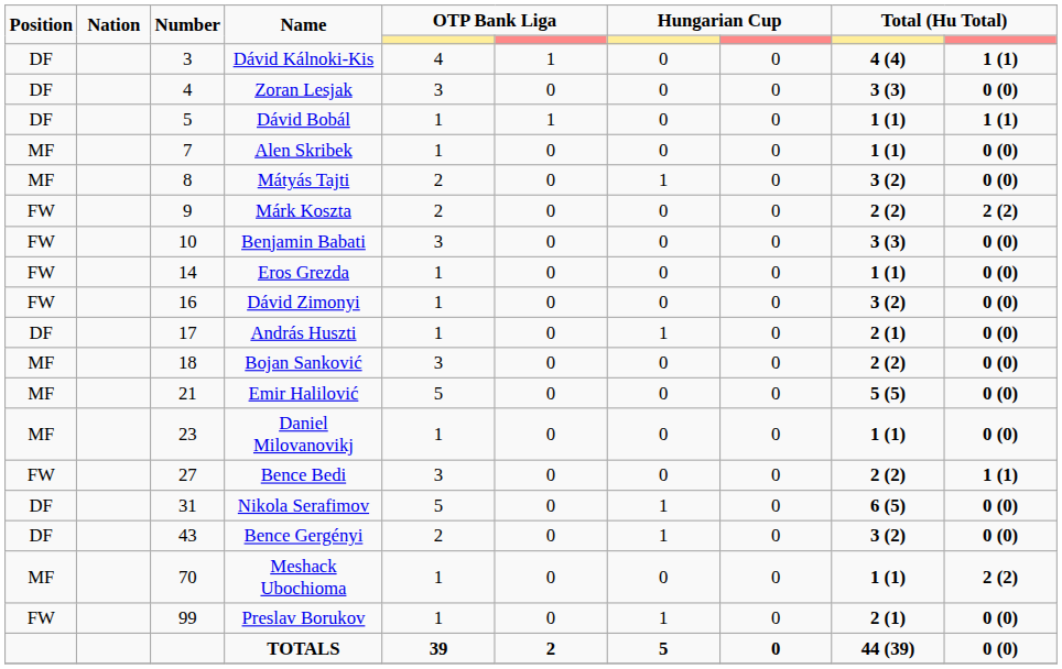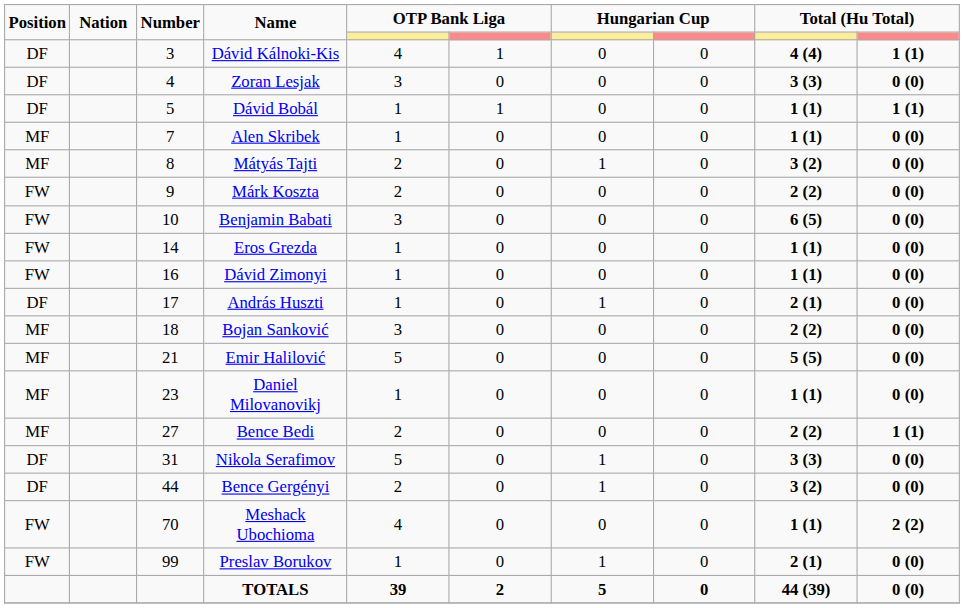 <table class="wikitable" style="font-size: 95%; text-align: center;">
 <tr>
 <td rowspan="2" width="5%" align="center"><strong>Position</strong></td>
 <td rowspan="2" width="7%" align="center"><strong>Nation</strong></td>
 <td rowspan="2" width="5%" align="center"><strong>Number</strong></td>
 <td rowspan="2" width="15%" align="center"><strong>Name</strong></td>
 <td colspan="2" align="center"><strong>OTP Bank Liga</strong></td>
 <td colspan="2" align="center"><strong>Hungarian Cup</strong></td>
 <td colspan="2" align="center"><strong>Total (Hu Total)</strong></td>
 </tr>
 <tr>
 <th width=60 style="background: #FFEE99"></th>
 <th width=60 style="background: #FF8888"></th>
 <th width=60 style="background: #FFEE99"></th>
 <th width=60 style="background: #FF8888"></th>
 <th width=60 style="background: #FFEE99"></th>
 <th width=60 style="background: #FF8888"></th>
 </tr>
 <tr>
 <td>DF</td>
 <td></td>
 <td>3</td>
 <td><a href='#'>Dávid Kálnoki-Kis</a></td>
 <td>4</td>
 <td>1</td>
 <td>0</td>
 <td>0</td>
 <td><strong>4 (4)</strong></td>
 <td><strong>1 (1)</strong></td>
 </tr>
 <tr>
 <td>DF</td>
 <td></td>
 <td>4</td>
 <td><a href='#'>Zoran Lesjak</a></td>
 <td>3</td>
 <td>0</td>
 <td>0</td>
 <td>0</td>
 <td><strong>3 (3)</strong></td>
 <td><strong>0 (0)</strong></td>
 </tr>
 <tr>
 <td>DF</td>
 <td></td>
 <td>5</td>
 <td><a href='#'>Dávid Bobál</a></td>
 <td>1</td>
 <td>1</td>
 <td>0</td>
 <td>0</td>
 <td><strong>1 (1)</strong></td>
 <td><strong>1 (1)</strong></td>
 </tr>
 <tr>
 <td>MF</td>
 <td></td>
 <td>7</td>
 <td><a href='#'>Alen Skribek</a></td>
 <td>1</td>
 <td>0</td>
 <td>0</td>
 <td>0</td>
 <td><strong>1 (1)</strong></td>
 <td><strong>0 (0)</strong></td>
 </tr>
 <tr>
 <td>MF</td>
 <td></td>
 <td>8</td>
 <td><a href='#'>Mátyás Tajti</a></td>
 <td>2</td>
 <td>0</td>
 <td>1</td>
 <td>0</td>
 <td><strong>3 (2)</strong></td>
 <td><strong>0 (0)</strong></td>
 </tr>
 <tr>
 <td>FW</td>
 <td></td>
 <td>9</td>
 <td><a href='#'>Márk Koszta</a></td>
 <td>2</td>
 <td>0</td>
 <td>0</td>
 <td>0</td>
 <td><strong>2 (2)</strong></td>
-<td><strong>2 (2)</strong></td>
+<td><strong>0 (0)</strong></td>
 </tr>
 <tr>
 <td>FW</td>
 <td></td>
 <td>10</td>
 <td><a href='#'>Benjamin Babati</a></td>
 <td>3</td>
 <td>0</td>
 <td>0</td>
 <td>0</td>
-<td><strong>3 (3)</strong></td>
+<td><strong>6 (5)</strong></td>
 <td><strong>0 (0)</strong></td>
 </tr>
 <tr>
 <td>FW</td>
 <td></td>
 <td>14</td>
 <td><a href='#'>Eros Grezda</a></td>
 <td>1</td>
 <td>0</td>
 <td>0</td>
 <td>0</td>
 <td><strong>1 (1)</strong></td>
 <td><strong>0 (0)</strong></td>
 </tr>
 <tr>
 <td>FW</td>
 <td></td>
 <td>16</td>
 <td><a href='#'>Dávid Zimonyi</a></td>
 <td>1</td>
 <td>0</td>
 <td>0</td>
 <td>0</td>
-<td><strong>3 (2)</strong></td>
+<td><strong>1 (1)</strong></td>
 <td><strong>0 (0)</strong></td>
 </tr>
 <tr>
 <td>DF</td>
 <td></td>
 <td>17</td>
 <td><a href='#'>András Huszti</a></td>
 <td>1</td>
 <td>0</td>
 <td>1</td>
 <td>0</td>
 <td><strong>2 (1)</strong></td>
 <td><strong>0 (0)</strong></td>
 </tr>
 <tr>
 <td>MF</td>
 <td></td>
 <td>18</td>
 <td><a href='#'>Bojan Sanković</a></td>
 <td>3</td>
 <td>0</td>
 <td>0</td>
 <td>0</td>
 <td><strong>2 (2)</strong></td>
 <td><strong>0 (0)</strong></td>
 </tr>
 <tr>
 <td>MF</td>
 <td></td>
 <td>21</td>
 <td><a href='#'>Emir Halilović</a></td>
 <td>5</td>
 <td>0</td>
 <td>0</td>
 <td>0</td>
 <td><strong>5 (5)</strong></td>
 <td><strong>0 (0)</strong></td>
 </tr>
 <tr>
 <td>MF</td>
 <td></td>
 <td>23</td>
 <td><a href='#'>Daniel Milovanovikj</a></td>
 <td>1</td>
 <td>0</td>
 <td>0</td>
 <td>0</td>
 <td><strong>1 (1)</strong></td>
 <td><strong>0 (0)</strong></td>
 </tr>
 <tr>
-<td>FW</td>
+<td>MF</td>
 <td></td>
 <td>27</td>
 <td><a href='#'>Bence Bedi</a></td>
-<td>3</td>
+<td>2</td>
 <td>0</td>
 <td>0</td>
 <td>0</td>
 <td><strong>2 (2)</strong></td>
 <td><strong>1 (1)</strong></td>
 </tr>
 <tr>
 <td>DF</td>
 <td></td>
 <td>31</td>
 <td><a href='#'>Nikola Serafimov</a></td>
 <td>5</td>
 <td>0</td>
 <td>1</td>
 <td>0</td>
-<td><strong>6 (5)</strong></td>
+<td><strong>3 (3)</strong></td>
 <td><strong>0 (0)</strong></td>
 </tr>
 <tr>
 <td>DF</td>
 <td></td>
-<td>43</td>
+<td>44</td>
 <td><a href='#'>Bence Gergényi</a></td>
 <td>2</td>
 <td>0</td>
 <td>1</td>
 <td>0</td>
 <td><strong>3 (2)</strong></td>
 <td><strong>0 (0)</strong></td>
 </tr>
 <tr>
-<td>MF</td>
+<td>FW</td>
 <td></td>
 <td>70</td>
 <td><a href='#'>Meshack Ubochioma</a></td>
-<td>1</td>
+<td>4</td>
 <td>0</td>
 <td>0</td>
 <td>0</td>
 <td><strong>1 (1)</strong></td>
 <td><strong>2 (2)</strong></td>
 </tr>
 <tr>
 <td>FW</td>
 <td></td>
 <td>99</td>
 <td><a href='#'>Preslav Borukov</a></td>
 <td>1</td>
 <td>0</td>
 <td>1</td>
 <td>0</td>
 <td><strong>2 (1)</strong></td>
 <td><strong>0 (0)</strong></td>
 </tr>
 <tr>
 <td></td>
 <td></td>
 <td></td>
 <td><strong>TOTALS</strong></td>
 <td><strong>39</strong></td>
 <td><strong>2</strong></td>
 <td><strong>5</strong></td>
 <td><strong>0</strong></td>
 <td><strong>44 (39)</strong></td>
 <td><strong>0 (0)</strong></td>
 </tr>
 <tr>
 </tr>
 </table>
